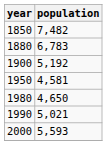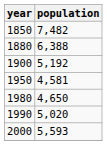 <table class="wikitable">
 <tr>
 <th>year</th>
 <th>population</th>
 </tr>
 <tr>
 <td>1850</td>
 <td>7,482</td>
 </tr>
 <tr>
 <td>1880</td>
-<td>6,783</td>
+<td>6,388</td>
 </tr>
 <tr>
 <td>1900</td>
 <td>5,192</td>
 </tr>
 <tr>
 <td>1950</td>
 <td>4,581</td>
 </tr>
 <tr>
 <td>1980</td>
 <td>4,650</td>
 </tr>
 <tr>
 <td>1990</td>
-<td>5,021</td>
+<td>5,020</td>
 </tr>
 <tr>
 <td>2000</td>
 <td>5,593</td>
 </tr>
 <tr>
 </tr>
 </table>
